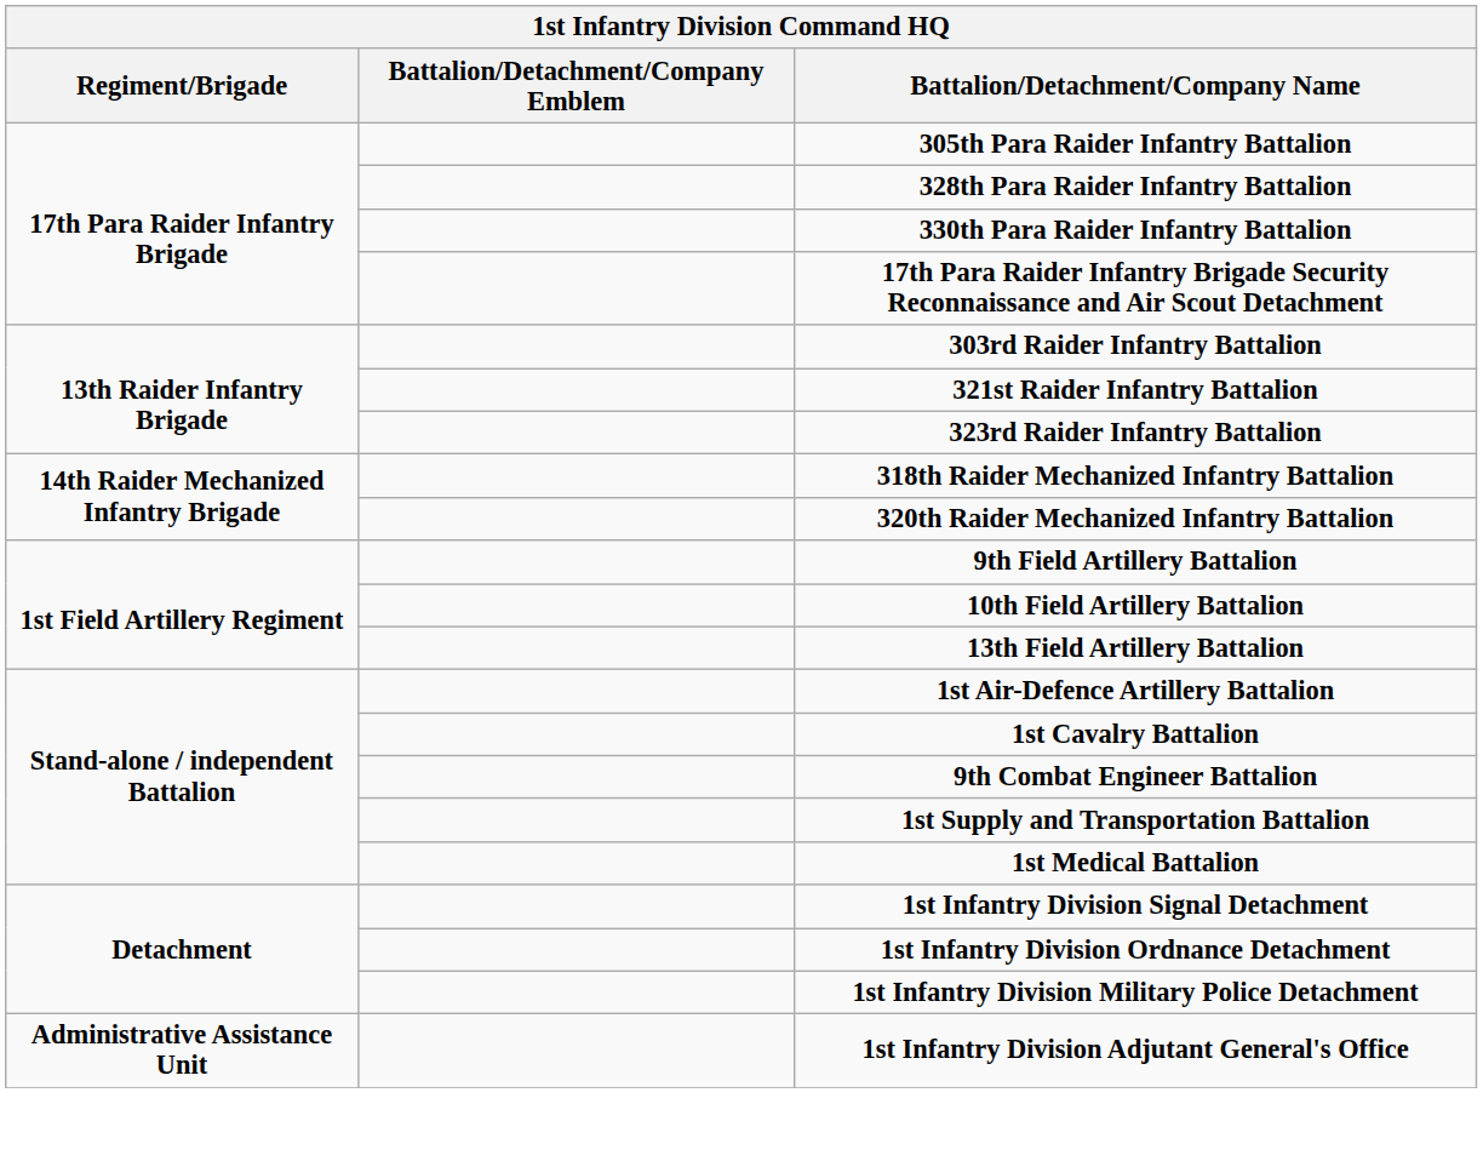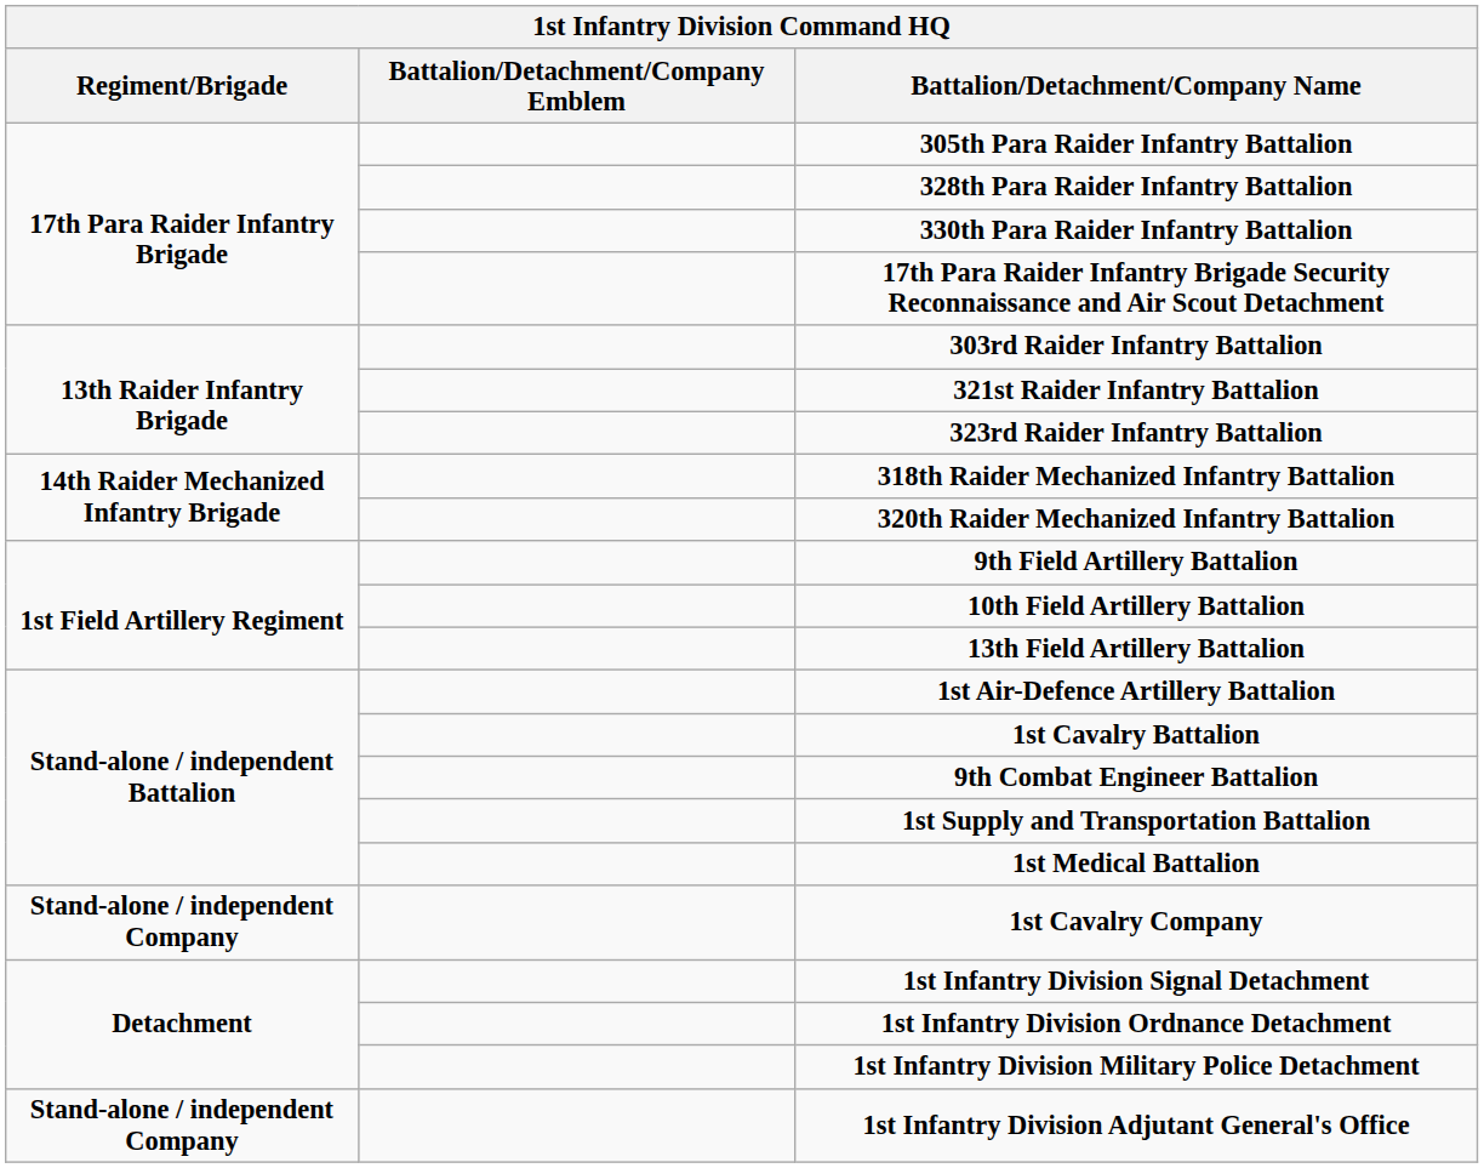 <table class="wikitable">
 <tr>
 <th colspan="3"><strong>1st Infantry Division</strong> Command HQ</th>
 </tr>
 <tr>
 <th>Regiment/Brigade</th>
 <th>Battalion/Detachment/Company Emblem</th>
 <th>Battalion/Detachment/Company Name</th>
 </tr>
 <tr>
 <td rowspan="4" align="center"> <br><strong>17th Para Raider Infantry Brigade</strong></td>
 <td align="center"></td>
 <td align="center"><strong>305th Para Raider Infantry Battalion</strong></td>
 </tr>
 <tr>
 <td align="center"></td>
 <td align="center"><strong>328th Para Raider Infantry Battalion</strong></td>
 </tr>
 <tr>
 <td align="center"></td>
 <td align="center"><strong>330th Para Raider Infantry Battalion</strong></td>
 </tr>
 <tr>
 <td align="center"></td>
 <td align="center"><strong>17th Para Raider Infantry Brigade Security Reconnaissance and Air Scout Detachment</strong></td>
 </tr>
 <tr>
 <td rowspan="3" align="center"> <br><strong>13th Raider Infantry Brigade</strong></td>
 <td align="center"></td>
 <td align="center"><strong>303rd Raider Infantry Battalion</strong></td>
 </tr>
 <tr>
 <td align="center"></td>
 <td align="center"><strong>321st Raider Infantry Battalion</strong></td>
 </tr>
 <tr>
 <td align="center"></td>
 <td align="center"><strong>323rd Raider Infantry Battalion</strong></td>
 </tr>
 <tr>
 <td rowspan="2" align="center"><strong>14th Raider Mechanized Infantry Brigade</strong></td>
 <td align="center"></td>
 <td align="center"><strong>318th Raider Mechanized Infantry Battalion</strong></td>
 </tr>
 <tr>
 <td align="center"></td>
 <td align="center"><strong>320th Raider Mechanized Infantry Battalion</strong></td>
 </tr>
 <tr>
 <td rowspan="3" align="center"> <br><strong>1st Field Artillery Regiment</strong></td>
 <td align="center"></td>
 <td align="center"><strong>9th Field Artillery Battalion</strong></td>
 </tr>
 <tr>
 <td align="center"></td>
 <td align="center"><strong>10th Field Artillery Battalion</strong></td>
 </tr>
 <tr>
 <td align="center"></td>
 <td align="center"><strong>13th Field Artillery Battalion</strong></td>
 </tr>
 <tr>
 <td rowspan="5" align="center"><strong>Stand-alone / independent Battalion</strong></td>
 <td align="center"></td>
 <td align="center"><strong>1st Air-Defence Artillery Battalion</strong></td>
 </tr>
 <tr>
 <td align="center"></td>
 <td align="center"><strong>1st Cavalry Battalion</strong></td>
 </tr>
 <tr>
 <td align="center"></td>
 <td align="center"><strong>9th Combat Engineer Battalion</strong></td>
 </tr>
 <tr>
 <td align="center"></td>
 <td align="center"><strong>1st Supply and Transportation Battalion</strong></td>
 </tr>
 <tr>
 <td align="center"></td>
 <td align="center"><strong>1st Medical Battalion</strong></td>
 </tr>
 <tr>
+<td align="center"><strong>Stand-alone / independent Company</strong></td>
+<td align="center"></td>
+<td align="center"><strong>1st Cavalry Company</strong></td>
+</tr>
+<tr>
 <td rowspan="3" align="center"><strong>Detachment</strong></td>
 <td align="center"></td>
 <td align="center"><strong>1st Infantry Division Signal Detachment</strong></td>
 </tr>
 <tr>
 <td align="center"></td>
 <td align="center"><strong>1st Infantry Division Ordnance Detachment</strong></td>
 </tr>
 <tr>
 <td align="center"></td>
 <td align="center"><strong>1st Infantry Division Military Police Detachment</strong></td>
 </tr>
 <tr>
-<td align="center"><strong>Administrative Assistance Unit</strong></td>
+<td align="center"><strong>Stand-alone / independent Company</strong></td>
 <td align="center"></td>
 <td align="center"><strong>1st Infantry Division Adjutant General's Office</strong></td>
 </tr>
 </table>
